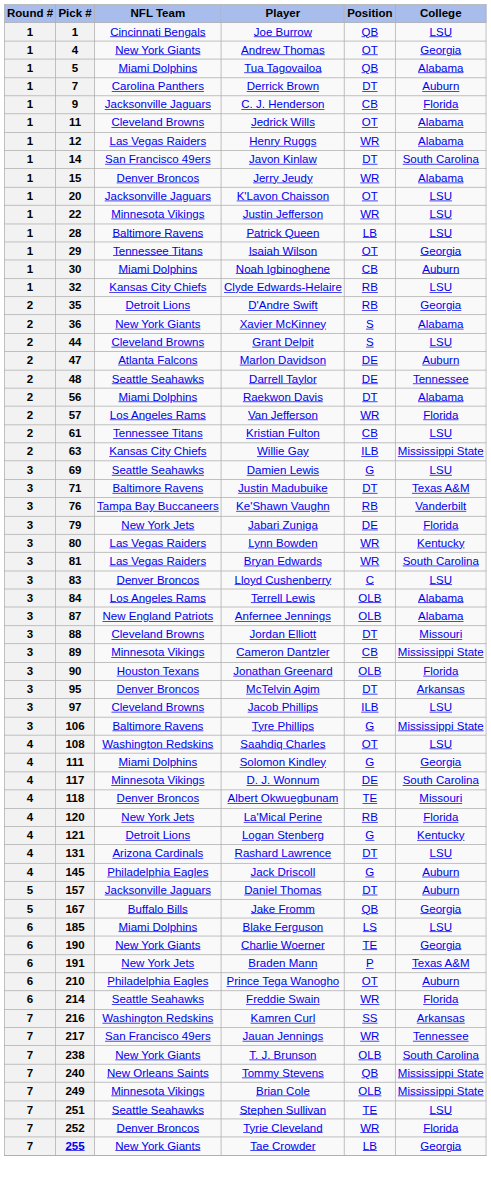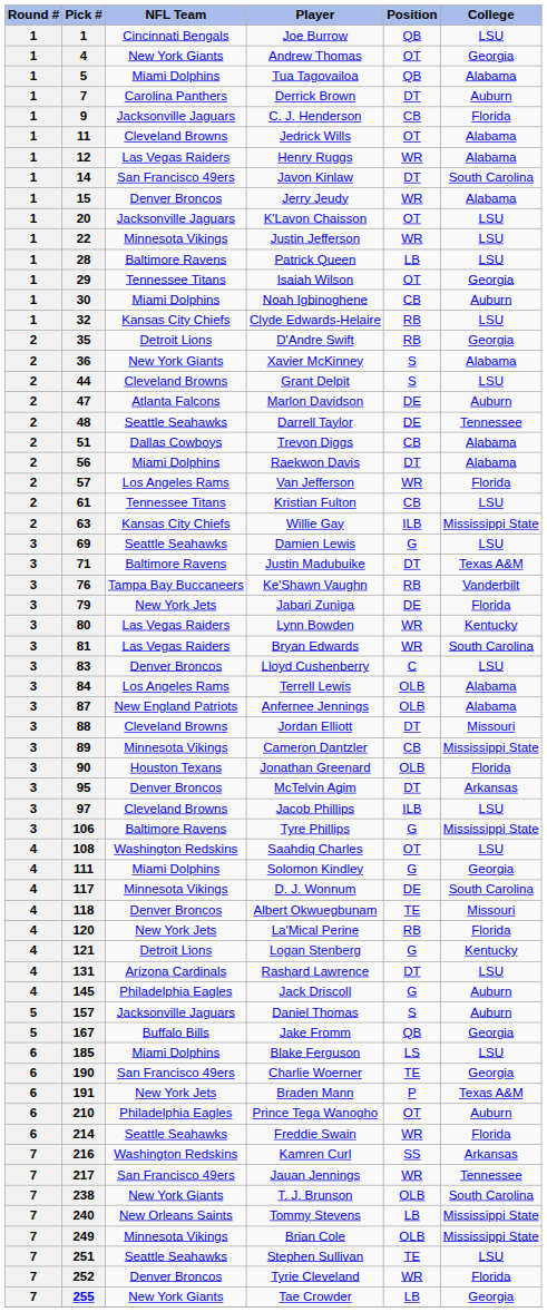 <table class="wikitable sortable" border="1" style="text-align: center;">
 <tr>
 <th style="background:#A8BDEC;">Round #</th>
 <th style="background:#A8BDEC;">Pick #</th>
 <th style="background:#A8BDEC;">NFL Team</th>
 <th style="background:#A8BDEC;">Player</th>
 <th style="background:#A8BDEC;">Position</th>
 <th style="background:#A8BDEC;">College</th>
 </tr>
 <tr>
 <th>1</th>
 <th>1</th>
 <td><a href='#'>Cincinnati Bengals</a></td>
 <td><a href='#'>Joe Burrow</a></td>
 <td><a href='#'>QB</a></td>
 <td><a href='#'>LSU</a></td>
 </tr>
 <tr>
 <th>1</th>
 <th>4</th>
 <td><a href='#'>New York Giants</a></td>
 <td><a href='#'>Andrew Thomas</a></td>
 <td><a href='#'>OT</a></td>
 <td><a href='#'>Georgia</a></td>
 </tr>
 <tr>
 <th>1</th>
 <th>5</th>
 <td><a href='#'>Miami Dolphins</a></td>
 <td><a href='#'>Tua Tagovailoa</a></td>
 <td><a href='#'>QB</a></td>
 <td><a href='#'>Alabama</a></td>
 </tr>
 <tr>
 <th>1</th>
 <th>7</th>
 <td><a href='#'>Carolina Panthers</a></td>
 <td><a href='#'>Derrick Brown</a></td>
 <td><a href='#'>DT</a></td>
 <td><a href='#'>Auburn</a></td>
 </tr>
 <tr>
 <th>1</th>
 <th>9</th>
 <td><a href='#'>Jacksonville Jaguars</a></td>
 <td><a href='#'>C. J. Henderson</a></td>
 <td><a href='#'>CB</a></td>
 <td><a href='#'>Florida</a></td>
 </tr>
 <tr>
 <th>1</th>
 <th>11</th>
 <td><a href='#'>Cleveland Browns</a></td>
 <td><a href='#'>Jedrick Wills</a></td>
 <td><a href='#'>OT</a></td>
 <td><a href='#'>Alabama</a></td>
 </tr>
 <tr>
 <th>1</th>
 <th>12</th>
 <td><a href='#'>Las Vegas Raiders</a></td>
 <td><a href='#'>Henry Ruggs</a></td>
 <td><a href='#'>WR</a></td>
 <td><a href='#'>Alabama</a></td>
 </tr>
 <tr>
 <th>1</th>
 <th>14</th>
 <td><a href='#'>San Francisco 49ers</a></td>
 <td><a href='#'>Javon Kinlaw</a></td>
 <td><a href='#'>DT</a></td>
 <td><a href='#'>South Carolina</a></td>
 </tr>
 <tr>
 <th>1</th>
 <th>15</th>
 <td><a href='#'>Denver Broncos</a></td>
 <td><a href='#'>Jerry Jeudy</a></td>
 <td><a href='#'>WR</a></td>
 <td><a href='#'>Alabama</a></td>
 </tr>
 <tr>
 <th>1</th>
 <th>20</th>
 <td><a href='#'>Jacksonville Jaguars</a></td>
 <td><a href='#'>K'Lavon Chaisson</a></td>
 <td><a href='#'>OT</a></td>
 <td><a href='#'>LSU</a></td>
 </tr>
 <tr>
 <th>1</th>
 <th>22</th>
 <td><a href='#'>Minnesota Vikings</a></td>
 <td><a href='#'>Justin Jefferson</a></td>
 <td><a href='#'>WR</a></td>
 <td><a href='#'>LSU</a></td>
 </tr>
 <tr>
 <th>1</th>
 <th>28</th>
 <td><a href='#'>Baltimore Ravens</a></td>
 <td><a href='#'>Patrick Queen</a></td>
 <td><a href='#'>LB</a></td>
 <td><a href='#'>LSU</a></td>
 </tr>
 <tr>
 <th>1</th>
 <th>29</th>
 <td><a href='#'>Tennessee Titans</a></td>
 <td><a href='#'>Isaiah Wilson</a></td>
 <td><a href='#'>OT</a></td>
 <td><a href='#'>Georgia</a></td>
 </tr>
 <tr>
 <th>1</th>
 <th>30</th>
 <td><a href='#'>Miami Dolphins</a></td>
 <td><a href='#'>Noah Igbinoghene</a></td>
 <td><a href='#'>CB</a></td>
 <td><a href='#'>Auburn</a></td>
 </tr>
 <tr>
 <th>1</th>
 <th>32</th>
 <td><a href='#'>Kansas City Chiefs</a></td>
 <td><a href='#'>Clyde Edwards-Helaire</a></td>
 <td><a href='#'>RB</a></td>
 <td><a href='#'>LSU</a></td>
 </tr>
 <tr>
 <th>2</th>
 <th>35</th>
 <td><a href='#'>Detroit Lions</a></td>
 <td><a href='#'>D'Andre Swift</a></td>
 <td><a href='#'>RB</a></td>
 <td><a href='#'>Georgia</a></td>
 </tr>
 <tr>
 <th>2</th>
 <th>36</th>
 <td><a href='#'>New York Giants</a></td>
 <td><a href='#'>Xavier McKinney</a></td>
 <td><a href='#'>S</a></td>
 <td><a href='#'>Alabama</a></td>
 </tr>
 <tr>
 <th>2</th>
 <th>44</th>
 <td><a href='#'>Cleveland Browns</a></td>
 <td><a href='#'>Grant Delpit</a></td>
 <td><a href='#'>S</a></td>
 <td><a href='#'>LSU</a></td>
 </tr>
 <tr>
 <th>2</th>
 <th>47</th>
 <td><a href='#'>Atlanta Falcons</a></td>
 <td><a href='#'>Marlon Davidson</a></td>
 <td><a href='#'>DE</a></td>
 <td><a href='#'>Auburn</a></td>
 </tr>
 <tr>
 <th>2</th>
 <th>48</th>
 <td><a href='#'>Seattle Seahawks</a></td>
 <td><a href='#'>Darrell Taylor</a></td>
 <td><a href='#'>DE</a></td>
 <td><a href='#'>Tennessee</a></td>
+</tr>
+<tr>
+<th>2</th>
+<th>51</th>
+<td><a href='#'>Dallas Cowboys</a></td>
+<td><a href='#'>Trevon Diggs</a></td>
+<td><a href='#'>CB</a></td>
+<td><a href='#'>Alabama</a></td>
 </tr>
 <tr>
 <th>2</th>
 <th>56</th>
 <td><a href='#'>Miami Dolphins</a></td>
 <td><a href='#'>Raekwon Davis</a></td>
 <td><a href='#'>DT</a></td>
 <td><a href='#'>Alabama</a></td>
 </tr>
 <tr>
 <th>2</th>
 <th>57</th>
 <td><a href='#'>Los Angeles Rams</a></td>
 <td><a href='#'>Van Jefferson</a></td>
 <td><a href='#'>WR</a></td>
 <td><a href='#'>Florida</a></td>
 </tr>
 <tr>
 <th>2</th>
 <th>61</th>
 <td><a href='#'>Tennessee Titans</a></td>
 <td><a href='#'>Kristian Fulton</a></td>
 <td><a href='#'>CB</a></td>
 <td><a href='#'>LSU</a></td>
 </tr>
 <tr>
 <th>2</th>
 <th>63</th>
 <td><a href='#'>Kansas City Chiefs</a></td>
 <td><a href='#'>Willie Gay</a></td>
 <td><a href='#'>ILB</a></td>
 <td><a href='#'>Mississippi State</a></td>
 </tr>
 <tr>
 <th>3</th>
 <th>69</th>
 <td><a href='#'>Seattle Seahawks</a></td>
 <td><a href='#'>Damien Lewis</a></td>
 <td><a href='#'>G</a></td>
 <td><a href='#'>LSU</a></td>
 </tr>
 <tr>
 <th>3</th>
 <th>71</th>
 <td><a href='#'>Baltimore Ravens</a></td>
 <td><a href='#'>Justin Madubuike</a></td>
 <td><a href='#'>DT</a></td>
 <td><a href='#'>Texas A&M</a></td>
 </tr>
 <tr>
 <th>3</th>
 <th>76</th>
 <td><a href='#'>Tampa Bay Buccaneers</a></td>
 <td><a href='#'>Ke'Shawn Vaughn</a></td>
 <td><a href='#'>RB</a></td>
 <td><a href='#'>Vanderbilt</a></td>
 </tr>
 <tr>
 <th>3</th>
 <th>79</th>
 <td><a href='#'>New York Jets</a></td>
 <td><a href='#'>Jabari Zuniga</a></td>
 <td><a href='#'>DE</a></td>
 <td><a href='#'>Florida</a></td>
 </tr>
 <tr>
 <th>3</th>
 <th>80</th>
 <td><a href='#'>Las Vegas Raiders</a></td>
 <td><a href='#'>Lynn Bowden</a></td>
 <td><a href='#'>WR</a></td>
 <td><a href='#'>Kentucky</a></td>
 </tr>
 <tr>
 <th>3</th>
 <th>81</th>
 <td><a href='#'>Las Vegas Raiders</a></td>
 <td><a href='#'>Bryan Edwards</a></td>
 <td><a href='#'>WR</a></td>
 <td><a href='#'>South Carolina</a></td>
 </tr>
 <tr>
 <th>3</th>
 <th>83</th>
 <td><a href='#'>Denver Broncos</a></td>
 <td><a href='#'>Lloyd Cushenberry</a></td>
 <td><a href='#'>C</a></td>
 <td><a href='#'>LSU</a></td>
 </tr>
 <tr>
 <th>3</th>
 <th>84</th>
 <td><a href='#'>Los Angeles Rams</a></td>
 <td><a href='#'>Terrell Lewis</a></td>
 <td><a href='#'>OLB</a></td>
 <td><a href='#'>Alabama</a></td>
 </tr>
 <tr>
 <th>3</th>
 <th>87</th>
 <td><a href='#'>New England Patriots</a></td>
 <td><a href='#'>Anfernee Jennings</a></td>
 <td><a href='#'>OLB</a></td>
 <td><a href='#'>Alabama</a></td>
 </tr>
 <tr>
 <th>3</th>
 <th>88</th>
 <td><a href='#'>Cleveland Browns</a></td>
 <td><a href='#'>Jordan Elliott</a></td>
 <td><a href='#'>DT</a></td>
 <td><a href='#'>Missouri</a></td>
 </tr>
 <tr>
 <th>3</th>
 <th>89</th>
 <td><a href='#'>Minnesota Vikings</a></td>
 <td><a href='#'>Cameron Dantzler</a></td>
 <td><a href='#'>CB</a></td>
 <td><a href='#'>Mississippi State</a></td>
 </tr>
 <tr>
 <th>3</th>
 <th>90</th>
 <td><a href='#'>Houston Texans</a></td>
 <td><a href='#'>Jonathan Greenard</a></td>
 <td><a href='#'>OLB</a></td>
 <td><a href='#'>Florida</a></td>
 </tr>
 <tr>
 <th>3</th>
 <th>95</th>
 <td><a href='#'>Denver Broncos</a></td>
 <td><a href='#'>McTelvin Agim</a></td>
 <td><a href='#'>DT</a></td>
 <td><a href='#'>Arkansas</a></td>
 </tr>
 <tr>
 <th>3</th>
 <th>97</th>
 <td><a href='#'>Cleveland Browns</a></td>
 <td><a href='#'>Jacob Phillips</a></td>
 <td><a href='#'>ILB</a></td>
 <td><a href='#'>LSU</a></td>
 </tr>
 <tr>
 <th>3</th>
 <th>106</th>
 <td><a href='#'>Baltimore Ravens</a></td>
 <td><a href='#'>Tyre Phillips</a></td>
 <td><a href='#'>G</a></td>
 <td><a href='#'>Mississippi State</a></td>
 </tr>
 <tr>
 <th>4</th>
 <th>108</th>
 <td><a href='#'>Washington Redskins</a></td>
 <td><a href='#'>Saahdiq Charles</a></td>
 <td><a href='#'>OT</a></td>
 <td><a href='#'>LSU</a></td>
 </tr>
 <tr>
 <th>4</th>
 <th>111</th>
 <td><a href='#'>Miami Dolphins</a></td>
 <td><a href='#'>Solomon Kindley</a></td>
 <td><a href='#'>G</a></td>
 <td><a href='#'>Georgia</a></td>
 </tr>
 <tr>
 <th>4</th>
 <th>117</th>
 <td><a href='#'>Minnesota Vikings</a></td>
 <td><a href='#'>D. J. Wonnum</a></td>
 <td><a href='#'>DE</a></td>
 <td><a href='#'>South Carolina</a></td>
 </tr>
 <tr>
 <th>4</th>
 <th>118</th>
 <td><a href='#'>Denver Broncos</a></td>
 <td><a href='#'>Albert Okwuegbunam</a></td>
 <td><a href='#'>TE</a></td>
 <td><a href='#'>Missouri</a></td>
 </tr>
 <tr>
 <th>4</th>
 <th>120</th>
 <td><a href='#'>New York Jets</a></td>
 <td><a href='#'>La'Mical Perine</a></td>
 <td><a href='#'>RB</a></td>
 <td><a href='#'>Florida</a></td>
 </tr>
 <tr>
 <th>4</th>
 <th>121</th>
 <td><a href='#'>Detroit Lions</a></td>
 <td><a href='#'>Logan Stenberg</a></td>
 <td><a href='#'>G</a></td>
 <td><a href='#'>Kentucky</a></td>
 </tr>
 <tr>
 <th>4</th>
 <th>131</th>
 <td><a href='#'>Arizona Cardinals</a></td>
 <td><a href='#'>Rashard Lawrence</a></td>
 <td><a href='#'>DT</a></td>
 <td><a href='#'>LSU</a></td>
 </tr>
 <tr>
 <th>4</th>
 <th>145</th>
 <td><a href='#'>Philadelphia Eagles</a></td>
 <td><a href='#'>Jack Driscoll</a></td>
 <td><a href='#'>G</a></td>
 <td><a href='#'>Auburn</a></td>
 </tr>
 <tr>
 <th>5</th>
 <th>157</th>
 <td><a href='#'>Jacksonville Jaguars</a></td>
 <td><a href='#'>Daniel Thomas</a></td>
-<td><a href='#'>DT</a></td>
+<td><a href='#'>S</a></td>
 <td><a href='#'>Auburn</a></td>
 </tr>
 <tr>
 <th>5</th>
 <th>167</th>
 <td><a href='#'>Buffalo Bills</a></td>
 <td><a href='#'>Jake Fromm</a></td>
 <td><a href='#'>QB</a></td>
 <td><a href='#'>Georgia</a></td>
 </tr>
 <tr>
 <th>6</th>
 <th>185</th>
 <td><a href='#'>Miami Dolphins</a></td>
 <td><a href='#'>Blake Ferguson</a></td>
 <td><a href='#'>LS</a></td>
 <td><a href='#'>LSU</a></td>
 </tr>
 <tr>
 <th>6</th>
 <th>190</th>
-<td><a href='#'>New York Giants</a></td>
+<td><a href='#'>San Francisco 49ers</a></td>
 <td><a href='#'>Charlie Woerner</a></td>
 <td><a href='#'>TE</a></td>
 <td><a href='#'>Georgia</a></td>
 </tr>
 <tr>
 <th>6</th>
 <th>191</th>
 <td><a href='#'>New York Jets</a></td>
 <td><a href='#'>Braden Mann</a></td>
 <td><a href='#'>P</a></td>
 <td><a href='#'>Texas A&M</a></td>
 </tr>
 <tr>
 <th>6</th>
 <th>210</th>
 <td><a href='#'>Philadelphia Eagles</a></td>
 <td><a href='#'>Prince Tega Wanogho</a></td>
 <td><a href='#'>OT</a></td>
 <td><a href='#'>Auburn</a></td>
 </tr>
 <tr>
 <th>6</th>
 <th>214</th>
 <td><a href='#'>Seattle Seahawks</a></td>
 <td><a href='#'>Freddie Swain</a></td>
 <td><a href='#'>WR</a></td>
 <td><a href='#'>Florida</a></td>
 </tr>
 <tr>
 <th>7</th>
 <th>216</th>
 <td><a href='#'>Washington Redskins</a></td>
 <td><a href='#'>Kamren Curl</a></td>
 <td><a href='#'>SS</a></td>
 <td><a href='#'>Arkansas</a></td>
 </tr>
 <tr>
 <th>7</th>
 <th>217</th>
 <td><a href='#'>San Francisco 49ers</a></td>
 <td><a href='#'>Jauan Jennings</a></td>
 <td><a href='#'>WR</a></td>
 <td><a href='#'>Tennessee</a></td>
 </tr>
 <tr>
 <th>7</th>
 <th>238</th>
 <td><a href='#'>New York Giants</a></td>
 <td><a href='#'>T. J. Brunson</a></td>
 <td><a href='#'>OLB</a></td>
 <td><a href='#'>South Carolina</a></td>
 </tr>
 <tr>
 <th>7</th>
 <th>240</th>
 <td><a href='#'>New Orleans Saints</a></td>
 <td><a href='#'>Tommy Stevens</a></td>
-<td><a href='#'>QB</a></td>
+<td><a href='#'>LB</a></td>
 <td><a href='#'>Mississippi State</a></td>
 </tr>
 <tr>
 <th>7</th>
 <th>249</th>
 <td><a href='#'>Minnesota Vikings</a></td>
 <td><a href='#'>Brian Cole</a></td>
 <td><a href='#'>OLB</a></td>
 <td><a href='#'>Mississippi State</a></td>
 </tr>
 <tr>
 <th>7</th>
 <th>251</th>
 <td><a href='#'>Seattle Seahawks</a></td>
 <td><a href='#'>Stephen Sullivan</a></td>
 <td><a href='#'>TE</a></td>
 <td><a href='#'>LSU</a></td>
 </tr>
 <tr>
 <th>7</th>
 <th>252</th>
 <td><a href='#'>Denver Broncos</a></td>
 <td><a href='#'>Tyrie Cleveland</a></td>
 <td><a href='#'>WR</a></td>
 <td><a href='#'>Florida</a></td>
 </tr>
 <tr>
 <th>7</th>
 <th><a href='#'>255</a></th>
 <td><a href='#'>New York Giants</a></td>
 <td><a href='#'>Tae Crowder</a></td>
 <td><a href='#'>LB</a></td>
 <td><a href='#'>Georgia</a></td>
 </tr>
 <tr>
 </tr>
 </table>
